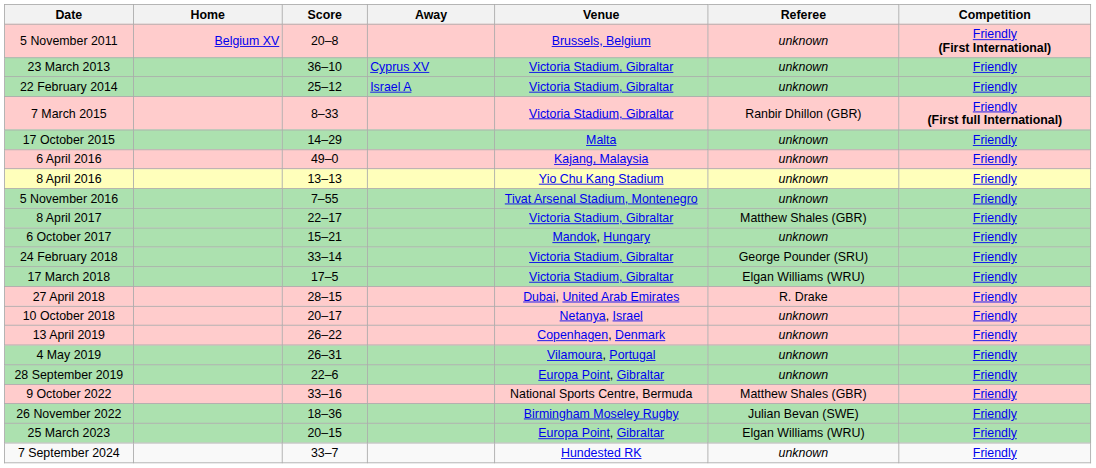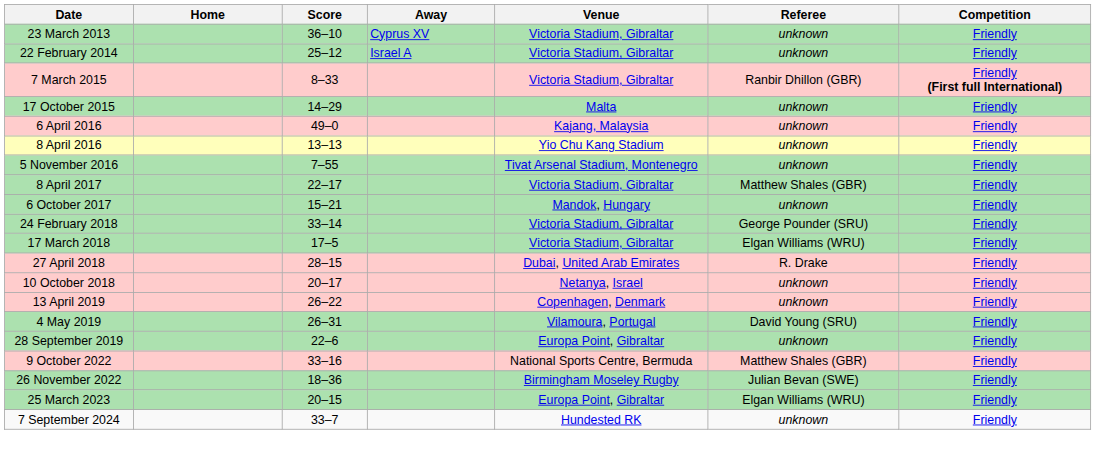 <table class="wikitable" style="font-size:90%; width: 100%; text-align: center;">
 <tr>
 <th width=6%>Date</th>
 <th width=7%>Home</th>
 <th width=4%>Score</th>
 <th width=6%>Away</th>
 <th width=10%>Venue</th>
 <th width=9%>Referee</th>
 <th width=9%>Competition</th>
-</tr>
-<tr style="background: #FFCCCC">
-<td>5 November 2011</td>
-<td align=right><a href='#'>Belgium XV</a> </td>
-<td>20–8</td>
-<td align=left></td>
-<td><a href='#'>Brussels, Belgium</a></td>
-<td><em>unknown</em></td>
-<td><a href='#'>Friendly</a><br><strong>(First International)</strong></td>
 </tr>
 <tr style="background:#ACE1AF">
 <td>23 March 2013</td>
 <td align=right></td>
 <td>36–10</td>
 <td align=left> <a href='#'>Cyprus XV</a></td>
 <td><a href='#'>Victoria Stadium, Gibraltar</a></td>
 <td><em>unknown</em></td>
 <td><a href='#'>Friendly</a></td>
 </tr>
 <tr style="background: #ACE1AF">
 <td>22 February 2014</td>
 <td align=right></td>
 <td>25–12</td>
 <td align=left> <a href='#'>Israel A</a></td>
 <td><a href='#'>Victoria Stadium, Gibraltar</a></td>
 <td><em>unknown</em></td>
 <td><a href='#'>Friendly</a></td>
 </tr>
 <tr style="background: #FFCCCC">
 <td>7 March 2015</td>
 <td align=right></td>
 <td>8–33</td>
 <td align=left></td>
 <td><a href='#'>Victoria Stadium, Gibraltar</a></td>
 <td>Ranbir Dhillon (GBR)</td>
 <td><a href='#'>Friendly</a><br><strong>(First full International)</strong></td>
 </tr>
 <tr style="background:#ACE1AF">
 <td>17 October 2015</td>
 <td align=right></td>
 <td>14–29</td>
 <td align=left></td>
 <td><a href='#'>Malta</a></td>
 <td><em>unknown</em></td>
 <td><a href='#'>Friendly</a></td>
 </tr>
 <tr style="background:#FFCCCC">
 <td>6 April 2016</td>
 <td align=right></td>
 <td>49–0</td>
 <td align=left></td>
 <td><a href='#'>Kajang, Malaysia</a></td>
 <td><em>unknown</em></td>
 <td><a href='#'>Friendly</a></td>
 </tr>
 <tr style="background:#ffb;">
 <td>8 April 2016</td>
 <td align=right></td>
 <td>13–13</td>
 <td align=left></td>
 <td><a href='#'>Yio Chu Kang Stadium</a></td>
 <td><em>unknown</em></td>
 <td><a href='#'>Friendly</a></td>
 </tr>
 <tr style="background:#ACE1AF">
 <td>5 November 2016</td>
 <td align=right></td>
 <td>7–55</td>
 <td align=left></td>
 <td><a href='#'>Tivat Arsenal Stadium, Montenegro</a></td>
 <td><em>unknown</em></td>
 <td><a href='#'>Friendly</a></td>
 </tr>
 <tr style="background:#ACE1AF">
 <td>8 April 2017</td>
 <td align=right></td>
 <td>22–17</td>
 <td align=left></td>
 <td><a href='#'>Victoria Stadium, Gibraltar</a></td>
 <td>Matthew Shales (GBR)</td>
 <td><a href='#'>Friendly</a></td>
 </tr>
 <tr style="background:#ACE1AF">
 <td>6 October 2017</td>
 <td align=right></td>
 <td>15–21</td>
 <td align=left></td>
 <td><a href='#'>Mandok</a>, <a href='#'>Hungary</a></td>
 <td><em>unknown</em></td>
 <td><a href='#'>Friendly</a></td>
 </tr>
 <tr style="background:#ACE1AF">
 <td>24 February 2018</td>
 <td align=right></td>
 <td>33–14</td>
 <td align=left></td>
 <td><a href='#'>Victoria Stadium, Gibraltar</a></td>
 <td>George Pounder (SRU)</td>
 <td><a href='#'>Friendly</a></td>
 </tr>
 <tr style="background:#ACE1AF">
 <td>17 March 2018</td>
 <td align=right></td>
 <td>17–5</td>
 <td align=left></td>
 <td><a href='#'>Victoria Stadium, Gibraltar</a></td>
 <td>Elgan Williams (WRU)</td>
 <td><a href='#'>Friendly</a></td>
 </tr>
 <tr style="background:#FFCCCC">
 <td>27 April 2018</td>
 <td align=right></td>
 <td>28–15</td>
 <td align=left></td>
 <td><a href='#'>Dubai</a>, <a href='#'>United Arab Emirates</a></td>
 <td>R. Drake</td>
 <td><a href='#'>Friendly</a></td>
 </tr>
 <tr style="background: #FFCCCC">
 <td>10 October 2018</td>
 <td align=right></td>
 <td>20–17</td>
 <td align=left></td>
 <td><a href='#'>Netanya</a>, <a href='#'>Israel</a></td>
 <td><em>unknown</em></td>
 <td><a href='#'>Friendly</a></td>
 </tr>
 <tr style="background: #FFCCCC">
 <td>13 April 2019</td>
 <td align=right></td>
 <td>26–22</td>
 <td align=left></td>
 <td><a href='#'>Copenhagen</a>, <a href='#'>Denmark</a></td>
 <td><em>unknown</em></td>
 <td><a href='#'>Friendly</a></td>
 </tr>
 <tr style="background:#ACE1AF">
 <td>4 May 2019</td>
 <td align=right></td>
 <td>26–31</td>
 <td align=left></td>
 <td><a href='#'>Vilamoura</a>, <a href='#'>Portugal</a></td>
-<td><em>unknown</em></td>
+<td>David Young (SRU)</td>
 <td><a href='#'>Friendly</a></td>
 </tr>
 <tr style="background:#ACE1AF">
 <td>28 September 2019</td>
 <td align=right></td>
 <td>22–6</td>
 <td align=left></td>
 <td><a href='#'>Europa Point</a>, <a href='#'>Gibraltar</a></td>
 <td><em>unknown</em></td>
 <td><a href='#'>Friendly</a></td>
 </tr>
 <tr style="background: #FFCCCC">
 <td>9 October 2022</td>
 <td></td>
 <td>33–16</td>
 <td></td>
 <td>National Sports Centre, Bermuda</td>
 <td>Matthew Shales (GBR)</td>
 <td><a href='#'>Friendly</a></td>
 </tr>
 <tr style="background:#ACE1AF">
 <td>26 November 2022</td>
 <td></td>
 <td>18–36</td>
 <td></td>
 <td><a href='#'>Birmingham Moseley Rugby</a></td>
 <td>Julian Bevan (SWE)</td>
 <td><a href='#'>Friendly</a></td>
 </tr>
 <tr style="background:#ACE1AF">
 <td>25 March 2023</td>
 <td></td>
 <td>20–15</td>
 <td></td>
 <td><a href='#'>Europa Point</a>, <a href='#'>Gibraltar</a></td>
 <td>Elgan Williams (WRU)</td>
 <td><a href='#'>Friendly</a></td>
 </tr>
 <tr>
 <td>7 September 2024</td>
 <td></td>
 <td>33–7</td>
 <td></td>
 <td><a href='#'>Hundested RK</a></td>
 <td><em>unknown</em></td>
 <td><a href='#'>Friendly</a></td>
 </tr>
 </table>
